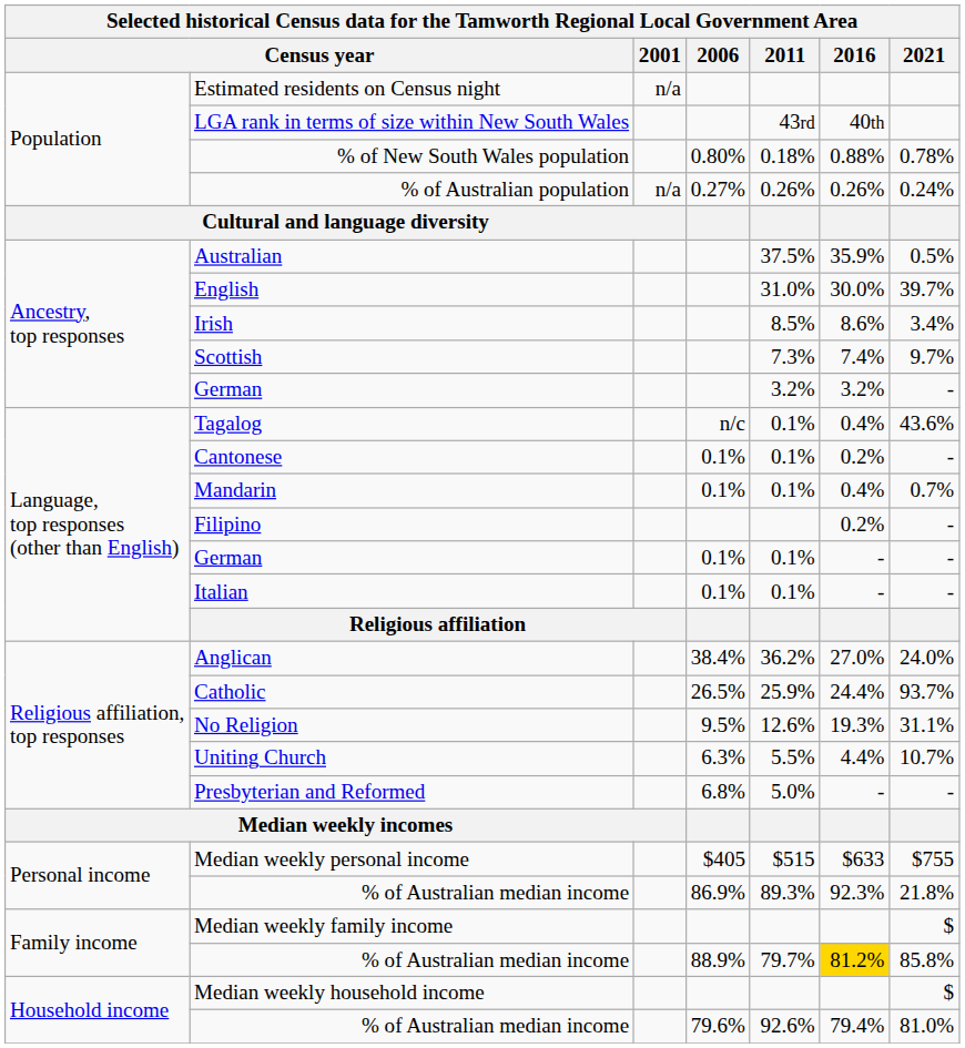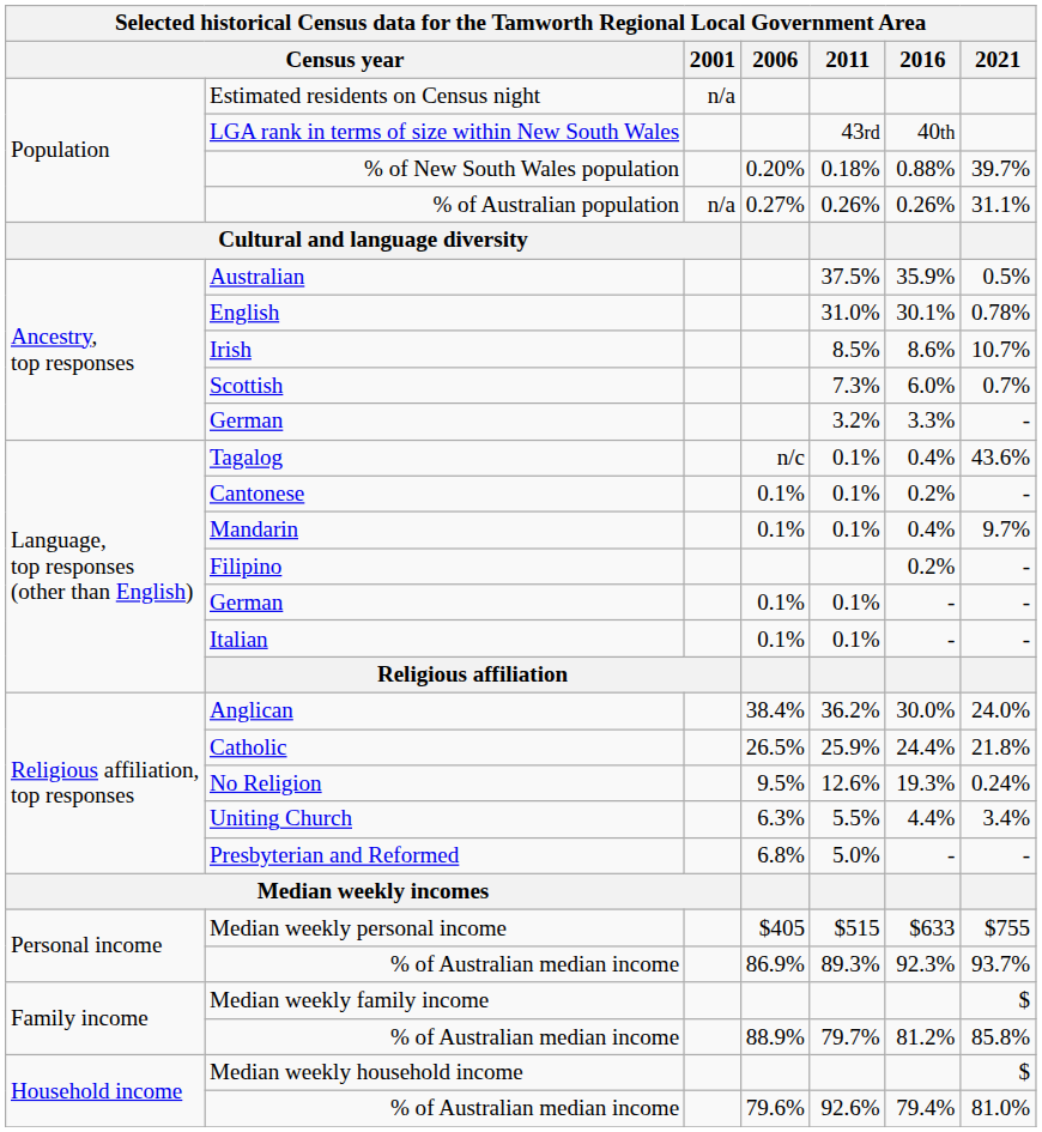 <table class="wikitable">
 <tr>
 <th colspan=8>Selected historical Census data for the Tamworth Regional Local Government Area</th>
 </tr>
 <tr>
 <th colspan=3>Census year</th>
 <th>2001</th>
 <th>2006</th>
 <th>2011</th>
 <th>2016</th>
 <th>2021</th>
 </tr>
 <tr>
 <td rowspan=4 colspan="2">Population</td>
 <td>Estimated residents on Census night</td>
 <td align="right">n/a</td>
 <td align="right"></td>
 <td align="right"> </td>
 <td align="right"> </td>
 <td align="right"> </td>
 </tr>
 <tr>
 <td align="right"><a href='#'>LGA rank in terms of size within New South Wales</a></td>
 <td align="right"></td>
 <td align="right"></td>
 <td align="right">43<small>rd</small></td>
 <td align="right"> 40<small>th</small></td>
 <td align="right"></td>
 </tr>
 <tr>
 <td align="right">% of New South Wales population</td>
 <td align="right"></td>
-<td align="right">0.80%</td>
+<td align="right">0.20%</td>
 <td align="right"> 0.18%</td>
 <td align="right"> 0.88%</td>
-<td align="right"> 0.78%</td>
+<td align="right"> 39.7%</td>
 </tr>
 <tr>
 <td align="right">% of Australian population</td>
 <td align="right">n/a</td>
 <td align="right">0.27%</td>
 <td align="right"> 0.26%</td>
 <td align="right"> 0.26%</td>
-<td align="right"> 0.24%</td>
+<td align="right"> 31.1%</td>
 </tr>
 <tr>
 <th colspan=4>Cultural and language diversity</th>
 <th></th>
 <th></th>
 <th></th>
 <th></th>
 </tr>
 <tr>
 <td rowspan=5 colspan=2><a href='#'>Ancestry</a>,<br>top responses</td>
 <td><a href='#'>Australian</a></td>
 <td align="right"></td>
 <td align="right"></td>
 <td align="right">37.5%</td>
 <td align="right"> 35.9%</td>
 <td align="right"> 0.5%</td>
 </tr>
 <tr>
 <td><a href='#'>English</a></td>
 <td align="right"></td>
 <td align="right"></td>
 <td align="right">31.0%</td>
-<td align="right"> 30.0%</td>
-<td align="right"> 39.7%</td>
+<td align="right"> 30.1%</td>
+<td align="right"> 0.78%</td>
 </tr>
 <tr>
 <td><a href='#'>Irish</a></td>
 <td align="right"></td>
 <td align="right"></td>
 <td align="right">8.5%</td>
 <td align="right"> 8.6%</td>
-<td align="right"> 3.4%</td>
+<td align="right"> 10.7%</td>
 </tr>
 <tr>
 <td><a href='#'>Scottish</a></td>
 <td align="right"></td>
 <td align="right"></td>
 <td align="right">7.3%</td>
-<td align="right"> 7.4%</td>
-<td align="right"> 9.7%</td>
+<td align="right"> 6.0%</td>
+<td align="right"> 0.7%</td>
 </tr>
 <tr>
 <td><a href='#'>German</a></td>
 <td align="right"></td>
 <td align="right"></td>
 <td align="right">3.2%</td>
-<td align="right"> 3.2%</td>
+<td align="right"> 3.3%</td>
 <td align="right">-</td>
 </tr>
 <tr>
 <td rowspan=7 colspan=2>Language,<br>top responses<br>(other than <a href='#'>English</a>)</td>
 <td><a href='#'>Tagalog</a></td>
 <td align="right"></td>
 <td align="right">n/c</td>
 <td align="right"> 0.1%</td>
 <td align="right"> 0.4%</td>
 <td align="right"> 43.6%</td>
 </tr>
 <tr>
 <td><a href='#'>Cantonese</a></td>
 <td align="right"></td>
 <td align="right">0.1%</td>
 <td align="right"> 0.1%</td>
 <td align="right"> 0.2%</td>
 <td align="right">-</td>
 </tr>
 <tr>
 <td><a href='#'>Mandarin</a></td>
 <td align="right"></td>
 <td align="right">0.1%</td>
 <td align="right"> 0.1%</td>
 <td align="right"> 0.4%</td>
-<td align="right"> 0.7%</td>
+<td align="right"> 9.7%</td>
 </tr>
 <tr>
 <td><a href='#'>Filipino</a></td>
 <td align="right"></td>
 <td align="right"></td>
 <td align="right"></td>
 <td align="right">0.2%</td>
 <td align="right">-</td>
 </tr>
 <tr>
 <td><a href='#'>German</a></td>
 <td align="right"></td>
 <td align="right">0.1%</td>
 <td align="right"> 0.1%</td>
 <td align="right">-</td>
 <td align="right">-</td>
 </tr>
 <tr>
 <td><a href='#'>Italian</a></td>
 <td align="right"></td>
 <td align="right">0.1%</td>
 <td align="right"> 0.1%</td>
 <td align="right">-</td>
 <td align="right">-</td>
 </tr>
 <tr>
 <th colspan=2>Religious affiliation</th>
 <th></th>
 <th></th>
 <th></th>
 <th></th>
 </tr>
 <tr>
 <td rowspan=5 colspan=2><a href='#'>Religious</a> affiliation,<br>top responses</td>
 <td><a href='#'>Anglican</a></td>
 <td align="right"></td>
 <td align="right">38.4%</td>
 <td align="right"> 36.2%</td>
-<td align="right"> 27.0%</td>
+<td align="right"> 30.0%</td>
 <td align="right"> 24.0%</td>
 </tr>
 <tr>
 <td><a href='#'>Catholic</a></td>
 <td align="right"></td>
 <td align="right">26.5%</td>
 <td align="right"> 25.9%</td>
 <td align="right"> 24.4%</td>
-<td align="right"> 93.7%</td>
+<td align="right"> 21.8%</td>
 </tr>
 <tr>
 <td><a href='#'>No Religion</a></td>
 <td align="right"></td>
 <td align="right">9.5%</td>
 <td align="right"> 12.6%</td>
 <td align="right"> 19.3%</td>
-<td align="right"> 31.1%</td>
+<td align="right"> 0.24%</td>
 </tr>
 <tr>
 <td><a href='#'>Uniting Church</a></td>
 <td align="right"></td>
 <td align="right">6.3%</td>
 <td align="right"> 5.5%</td>
 <td align="right"> 4.4%</td>
-<td align="right"> 10.7%</td>
+<td align="right"> 3.4%</td>
 </tr>
 <tr>
 <td><a href='#'>Presbyterian and Reformed</a></td>
 <td align="right"></td>
 <td align="right">6.8%</td>
 <td align="right"> 5.0%</td>
 <td align="right">-</td>
 <td align="right">-</td>
 </tr>
 <tr>
 <th colspan=4>Median weekly incomes</th>
 <th></th>
 <th></th>
 <th></th>
 <th></th>
 </tr>
 <tr>
 <td rowspan=2 colspan=2>Personal income</td>
 <td>Median weekly personal income</td>
 <td align="right"></td>
 <td align="right">$405</td>
 <td align="right"> $515</td>
 <td align="right"> $633</td>
 <td align="right"> $755</td>
 </tr>
 <tr>
 <td align="right">% of Australian median income</td>
 <td align="right"></td>
 <td align="right">86.9%</td>
 <td align="right"> 89.3%</td>
 <td align="right"> 92.3%</td>
-<td align="right"> 21.8%</td>
+<td align="right"> 93.7%</td>
 </tr>
 <tr>
 <td rowspan=2 colspan=2>Family income</td>
 <td>Median weekly family income</td>
 <td align="right"></td>
 <td align="right"></td>
 <td align="right"></td>
 <td align="right"></td>
 <td align="right"> $</td>
 </tr>
 <tr>
 <td align="right">% of Australian median income</td>
 <td align="right"></td>
 <td align="right">88.9%</td>
 <td align="right"> 79.7%</td>
-<td align="right" style="background: gold;"> 81.2%</td>
+<td align="right"> 81.2%</td>
 <td align="right"> 85.8%</td>
 </tr>
 <tr>
 <td rowspan=2 colspan=2><a href='#'>Household income</a></td>
 <td>Median weekly household income</td>
 <td align="right"></td>
 <td align="right"></td>
 <td align="right"></td>
 <td align="right"></td>
 <td align="right"> $</td>
 </tr>
 <tr>
 <td align="right">% of Australian median income</td>
 <td align="right"></td>
 <td align="right">79.6%</td>
 <td align="right"> 92.6%</td>
 <td align="right"> 79.4%</td>
 <td align="right"> 81.0%</td>
 </tr>
 <tr>
 </tr>
 </table>
